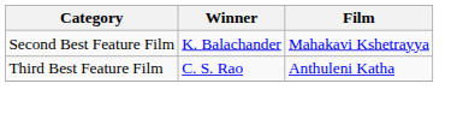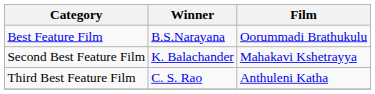 <table class="wikitable">
 <tr>
 <th>Category</th>
 <th>Winner</th>
 <th>Film</th>
+</tr>
+<tr>
+<td><a href='#'>Best Feature Film</a></td>
+<td><a href='#'>B.S.Narayana</a></td>
+<td><a href='#'>Oorummadi Brathukulu</a></td>
 </tr>
 <tr>
 <td>Second Best Feature Film</td>
 <td><a href='#'>K. Balachander</a></td>
 <td><a href='#'>Mahakavi Kshetrayya</a></td>
 </tr>
 <tr>
 <td>Third Best Feature Film</td>
 <td><a href='#'>C. S. Rao</a></td>
 <td><a href='#'>Anthuleni Katha</a></td>
 </tr>
 <tr>
 </tr>
 </table>
